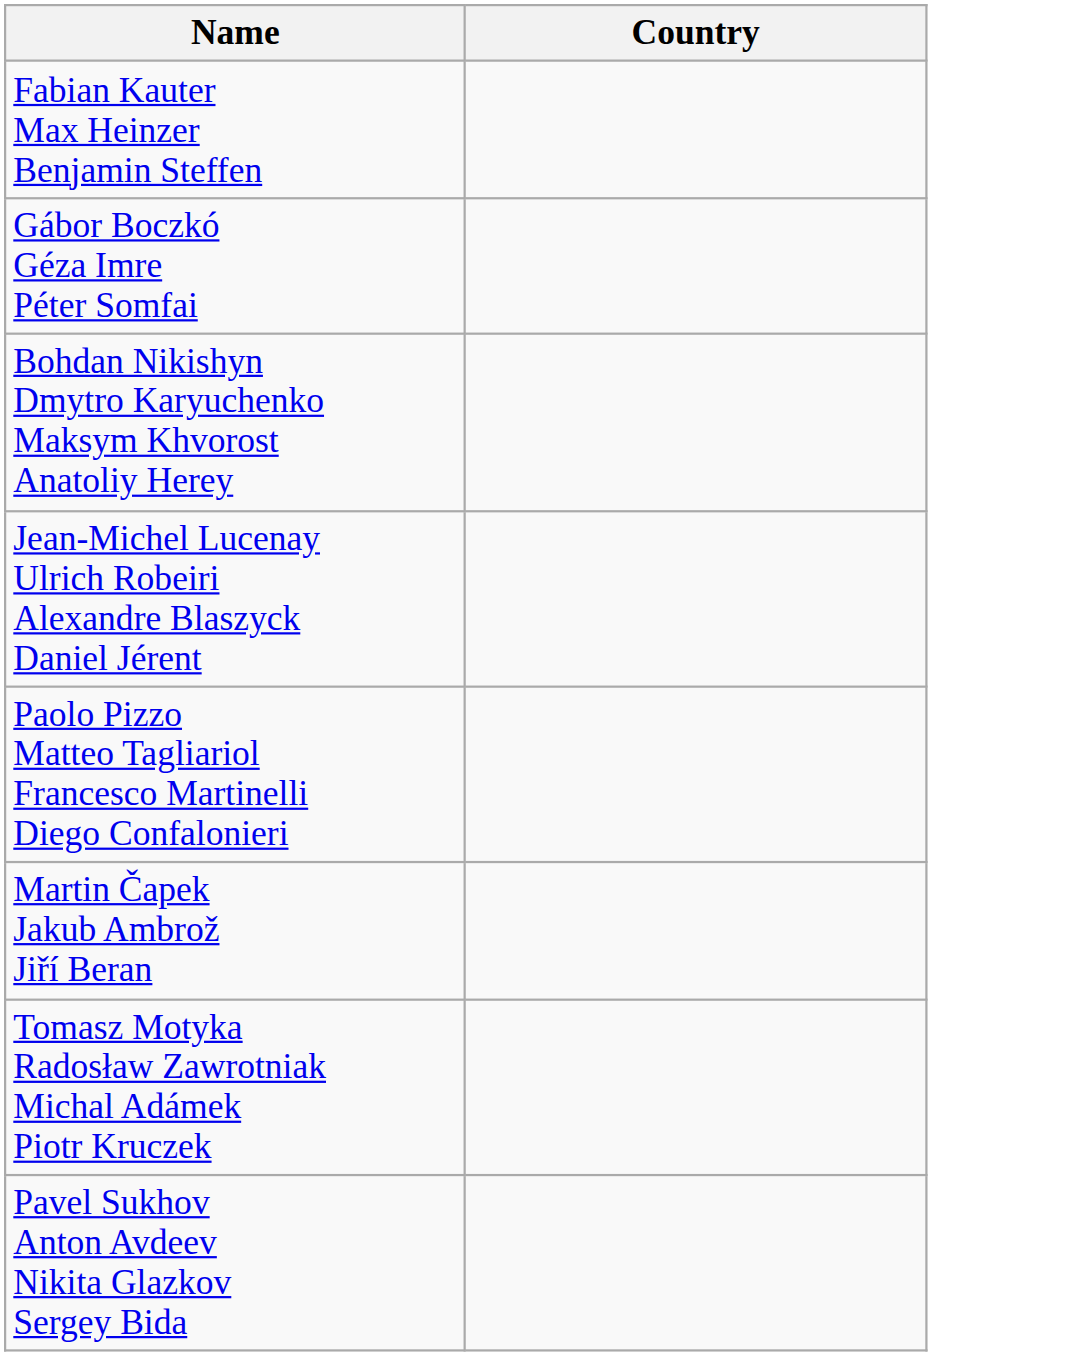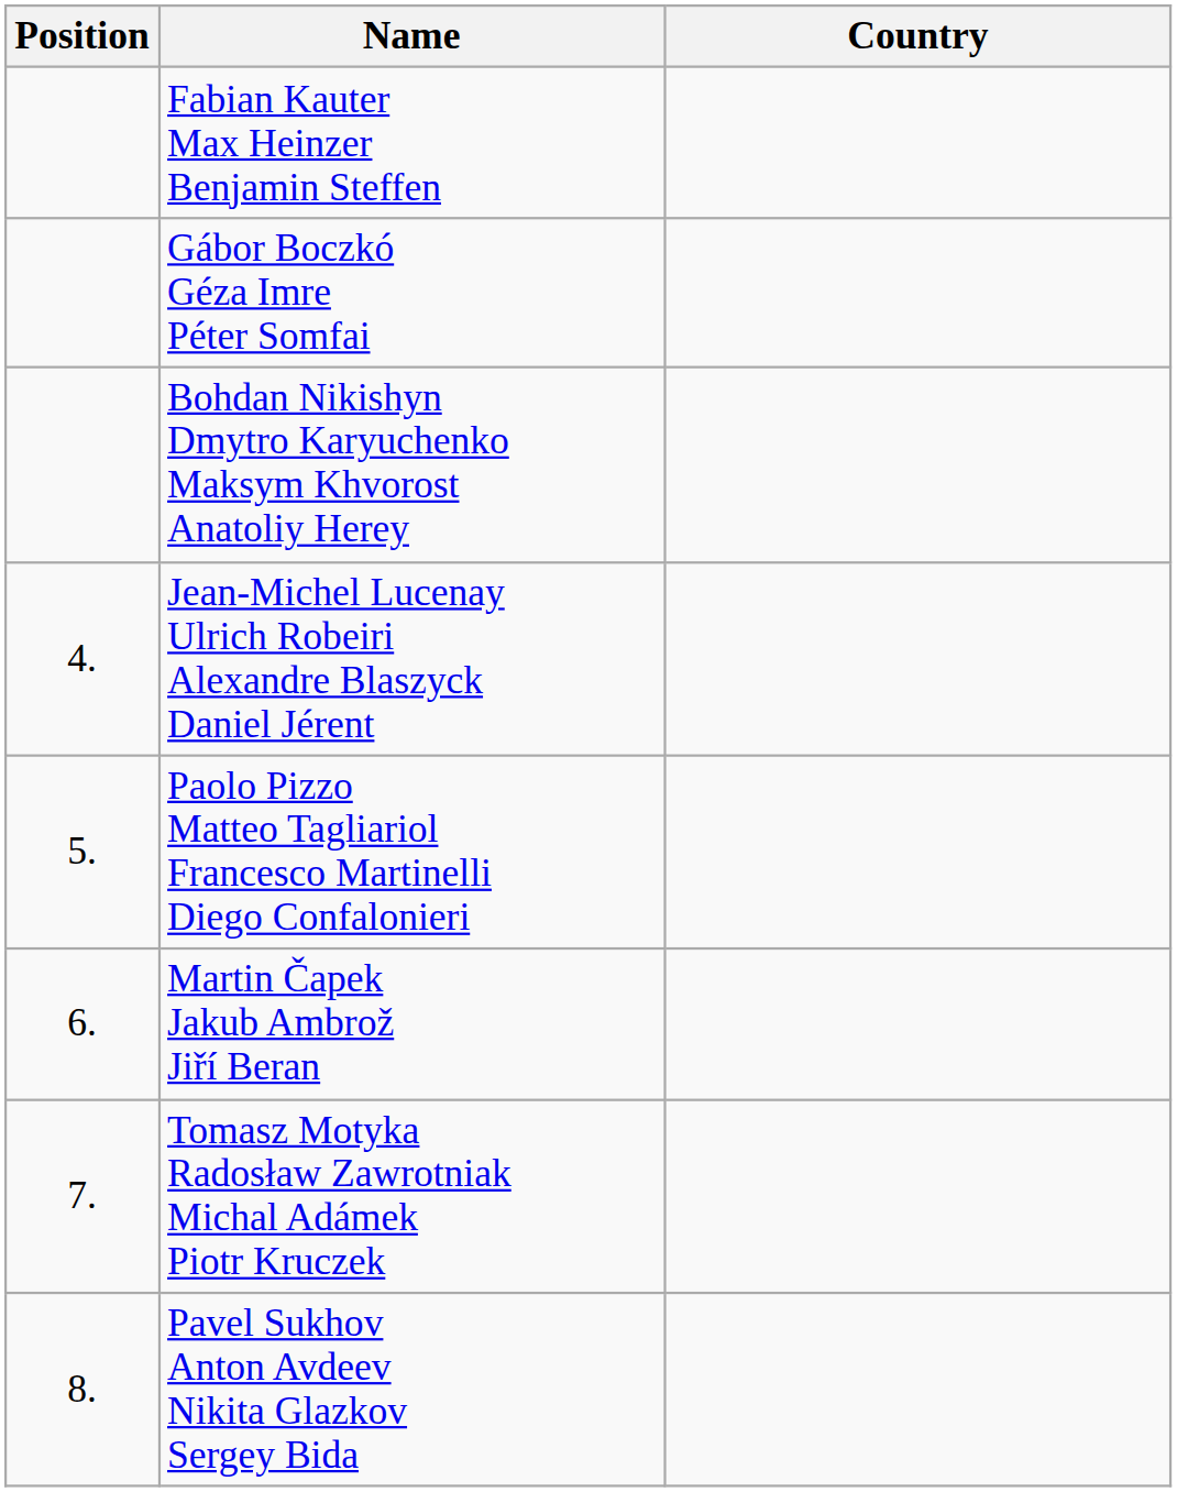 <table class="wikitable">
 <tr>
+<th width="20">Position</th>
 <th width="200">Name</th>
 <th width="200">Country</th>
 </tr>
 <tr>
+<td align="center"></td>
 <td><a href='#'>Fabian Kauter</a><br><a href='#'>Max Heinzer</a><br><a href='#'>Benjamin Steffen</a></td>
 <td></td>
 </tr>
 <tr>
+<td align="center"></td>
 <td><a href='#'>Gábor Boczkó</a><br><a href='#'>Géza Imre</a><br><a href='#'>Péter Somfai</a></td>
 <td></td>
 </tr>
 <tr>
+<td align="center"></td>
 <td><a href='#'>Bohdan Nikishyn</a><br><a href='#'>Dmytro Karyuchenko</a><br><a href='#'>Maksym Khvorost</a><br><a href='#'>Anatoliy Herey</a></td>
 <td></td>
 </tr>
 <tr>
+<td align="center">4.</td>
 <td><a href='#'>Jean-Michel Lucenay</a><br><a href='#'>Ulrich Robeiri</a><br><a href='#'>Alexandre Blaszyck</a><br><a href='#'>Daniel Jérent</a></td>
 <td></td>
 </tr>
 <tr>
+<td align="center">5.</td>
 <td><a href='#'>Paolo Pizzo</a><br><a href='#'>Matteo Tagliariol</a><br><a href='#'>Francesco Martinelli</a><br><a href='#'>Diego Confalonieri</a></td>
 <td></td>
 </tr>
 <tr>
+<td align="center">6.</td>
 <td><a href='#'>Martin Čapek</a><br><a href='#'>Jakub Ambrož</a><br><a href='#'>Jiří Beran</a></td>
 <td></td>
 </tr>
 <tr>
+<td align="center">7.</td>
 <td><a href='#'>Tomasz Motyka</a><br><a href='#'>Radosław Zawrotniak</a><br><a href='#'>Michal Adámek</a><br><a href='#'>Piotr Kruczek</a></td>
 <td></td>
 </tr>
 <tr>
+<td align="center">8.</td>
 <td><a href='#'>Pavel Sukhov</a><br><a href='#'>Anton Avdeev</a><br><a href='#'>Nikita Glazkov</a><br><a href='#'>Sergey Bida</a></td>
 <td></td>
 </tr>
 </table>
